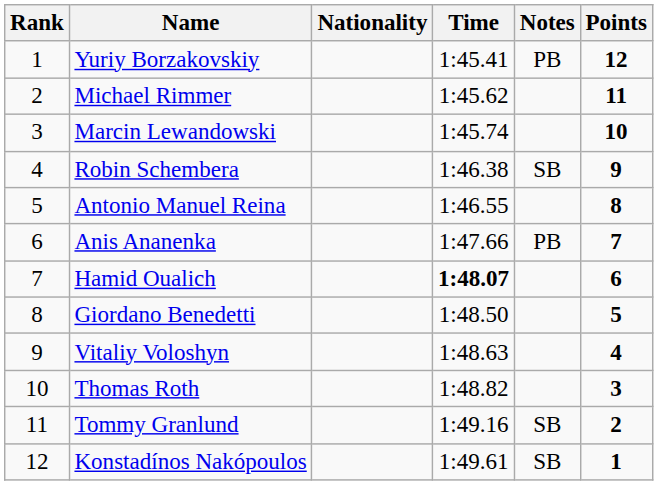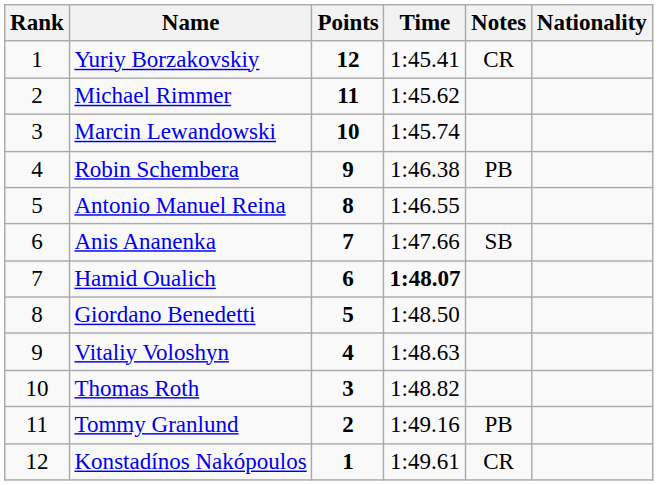 <table class="wikitable sortable" style="text-align:center">
 <tr>
 <th>Rank</th>
 <th>Name</th>
-<th>Nationality</th>
+<th>Points</th>
 <th>Time</th>
 <th>Notes</th>
-<th>Points</th>
+<th>Nationality</th>
 </tr>
 <tr>
 <td>1</td>
 <td align=left><a href='#'>Yuriy Borzakovskiy</a></td>
+<td><strong>12</strong></td>
+<td>1:45.41</td>
+<td>CR</td>
 <td align=left></td>
-<td>1:45.41</td>
-<td>PB</td>
-<td><strong>12</strong></td>
 </tr>
 <tr>
 <td>2</td>
 <td align=left><a href='#'>Michael Rimmer</a></td>
-<td align=left></td>
+<td><strong>11</strong></td>
 <td>1:45.62</td>
 <td></td>
-<td><strong>11</strong></td>
+<td align=left></td>
 </tr>
 <tr>
 <td>3</td>
 <td align=left><a href='#'>Marcin Lewandowski</a></td>
-<td align=left></td>
+<td><strong>10</strong></td>
 <td>1:45.74</td>
 <td></td>
-<td><strong>10</strong></td>
+<td align=left></td>
 </tr>
 <tr>
 <td>4</td>
 <td align=left><a href='#'>Robin Schembera</a></td>
+<td><strong>9</strong></td>
+<td>1:46.38</td>
+<td>PB</td>
 <td align=left></td>
-<td>1:46.38</td>
-<td>SB</td>
-<td><strong>9</strong></td>
 </tr>
 <tr>
 <td>5</td>
 <td align=left><a href='#'>Antonio Manuel Reina</a></td>
-<td align=left></td>
+<td><strong>8</strong></td>
 <td>1:46.55</td>
 <td></td>
-<td><strong>8</strong></td>
+<td align=left></td>
 </tr>
 <tr>
 <td>6</td>
 <td align=left><a href='#'>Anis Ananenka</a></td>
+<td><strong>7</strong></td>
+<td>1:47.66</td>
+<td>SB</td>
 <td align=left></td>
-<td>1:47.66</td>
-<td>PB</td>
-<td><strong>7</strong></td>
 </tr>
 <tr>
 <td>7</td>
 <td align=left><a href='#'>Hamid Oualich</a></td>
-<td align=left></td>
+<td><strong>6</strong></td>
 <td><strong>1:48.07</strong></td>
 <td></td>
-<td><strong>6</strong></td>
+<td align=left></td>
 </tr>
 <tr>
 <td>8</td>
 <td align=left><a href='#'>Giordano Benedetti</a></td>
-<td align=left></td>
+<td><strong>5</strong></td>
 <td>1:48.50</td>
 <td></td>
-<td><strong>5</strong></td>
+<td align=left></td>
 </tr>
 <tr>
 <td>9</td>
 <td align=left><a href='#'>Vitaliy Voloshyn</a></td>
-<td align=left></td>
+<td><strong>4</strong></td>
 <td>1:48.63</td>
 <td></td>
-<td><strong>4</strong></td>
+<td align=left></td>
 </tr>
 <tr>
 <td>10</td>
 <td align=left><a href='#'>Thomas Roth</a></td>
-<td align=left></td>
+<td><strong>3</strong></td>
 <td>1:48.82</td>
 <td></td>
-<td><strong>3</strong></td>
+<td align=left></td>
 </tr>
 <tr>
 <td>11</td>
 <td align=left><a href='#'>Tommy Granlund</a></td>
+<td><strong>2</strong></td>
+<td>1:49.16</td>
+<td>PB</td>
 <td align=left></td>
-<td>1:49.16</td>
-<td>SB</td>
-<td><strong>2</strong></td>
 </tr>
 <tr>
 <td>12</td>
 <td align=left><a href='#'>Konstadínos Nakópoulos</a></td>
+<td><strong>1</strong></td>
+<td>1:49.61</td>
+<td>CR</td>
 <td align=left></td>
-<td>1:49.61</td>
-<td>SB</td>
-<td><strong>1</strong></td>
 </tr>
 </table>
